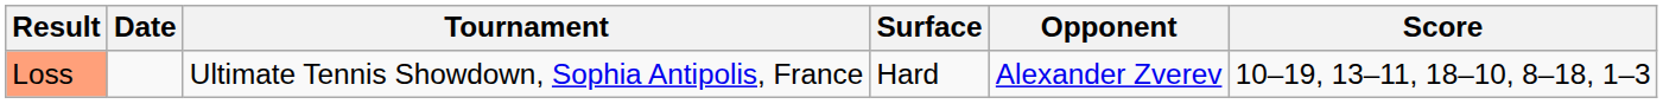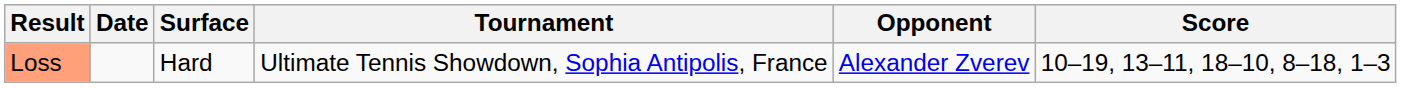 <table class="sortable wikitable">
 <tr>
 <th>Result</th>
 <th>Date</th>
+<th>Surface</th>
 <th>Tournament</th>
-<th>Surface</th>
 <th>Opponent</th>
 <th class="unsortable">Score</th>
 </tr>
 <tr>
 <td bgcolor=FFA07A>Loss</td>
 <td><a href='#'></a></td>
+<td>Hard</td>
 <td>Ultimate Tennis Showdown, <a href='#'>Sophia Antipolis</a>, France</td>
-<td>Hard</td>
 <td> <a href='#'>Alexander Zverev</a></td>
 <td>10–19, 13–11, 18–10, 8–18, 1–3</td>
 </tr>
 </table>
